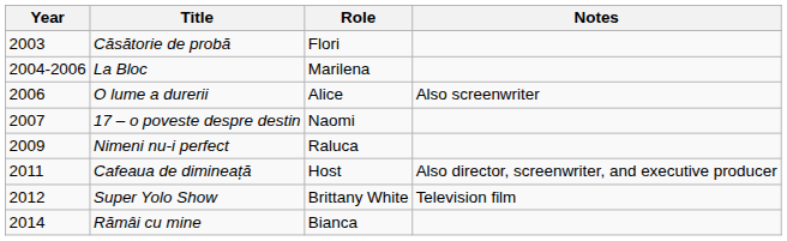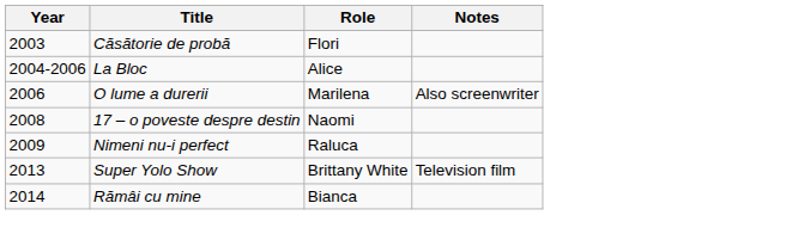 <table class="wikitable">
 <tr>
 <th>Year</th>
 <th>Title</th>
 <th>Role</th>
 <th>Notes</th>
 </tr>
 <tr>
 <td>2003</td>
 <td><em>Căsătorie de probă</em></td>
 <td>Flori</td>
 <td></td>
 </tr>
 <tr>
 <td>2004-2006</td>
 <td><em>La Bloc</em></td>
-<td>Marilena</td>
+<td>Alice</td>
 <td></td>
 </tr>
 <tr>
 <td>2006</td>
 <td><em>O lume a durerii</em></td>
-<td>Alice</td>
+<td>Marilena</td>
 <td>Also screenwriter</td>
 </tr>
 <tr>
-<td>2007</td>
+<td>2008</td>
 <td><em>17 – o poveste despre destin</em></td>
 <td>Naomi</td>
 <td></td>
 </tr>
 <tr>
 <td>2009</td>
 <td><em>Nimeni nu-i perfect</em></td>
 <td>Raluca</td>
 <td></td>
 </tr>
 <tr>
-<td>2011</td>
-<td><em>Cafeaua de dimineață</em></td>
-<td>Host</td>
-<td>Also director, screenwriter, and executive producer</td>
-</tr>
-<tr>
-<td>2012</td>
+<td>2013</td>
 <td><em>Super Yolo Show</em></td>
 <td>Brittany White</td>
 <td>Television film</td>
 </tr>
 <tr>
 <td>2014</td>
 <td><em>Rămâi cu mine</em></td>
 <td>Bianca</td>
 <td></td>
 </tr>
 </table>
